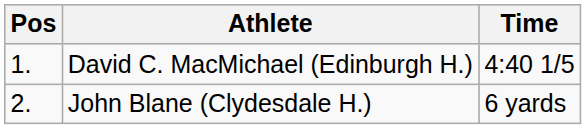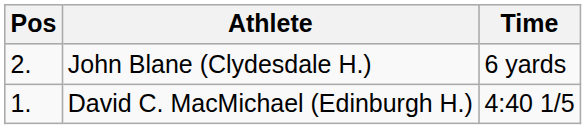 <table class="wikitable">
 <tr>
 <th>Pos</th>
 <th>Athlete</th>
 <th>Time</th>
 </tr>
 <tr>
+<td>2.</td>
+<td>John Blane (Clydesdale H.)</td>
+<td>6 yards</td>
+</tr>
+<tr>
 <td>1.</td>
 <td>David C. MacMichael (Edinburgh H.)</td>
 <td>4:40 1/5</td>
 </tr>
-<tr>
-<td>2.</td>
-<td>John Blane (Clydesdale H.)</td>
-<td>6 yards</td>
-</tr>
 </table>
